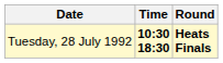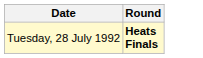 <table class="wikitable">
 <tr>
 <th>Date</th>
-<th>Time</th>
 <th>Round</th>
 </tr>
 <tr style=background:lemonchiffon>
 <td>Tuesday, 28 July 1992</td>
-<td><strong>10:30</strong><br><strong>18:30</strong></td>
 <td><strong>Heats</strong><br><strong>Finals</strong></td>
 </tr>
 </table>
